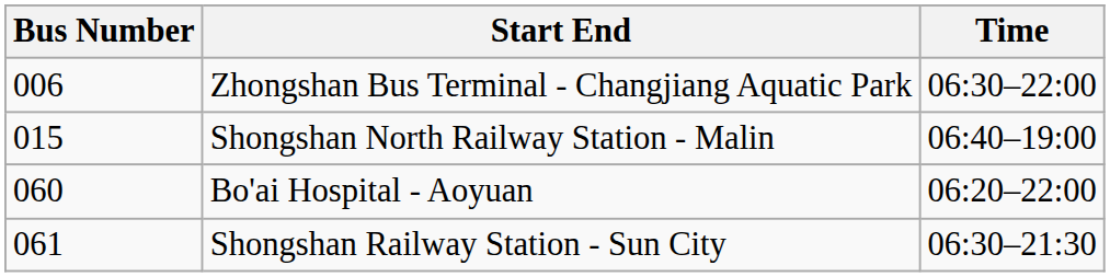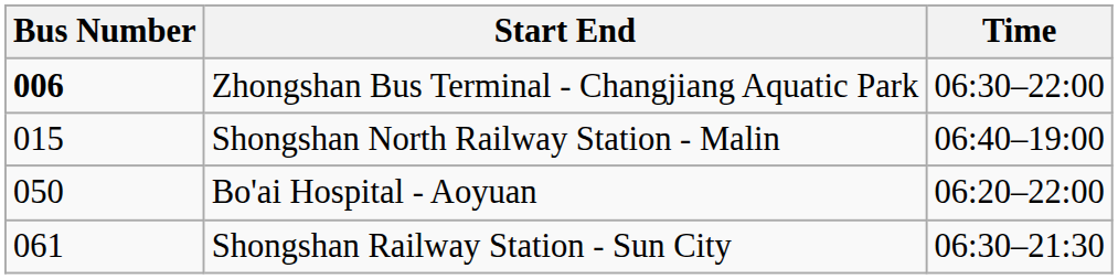 <table class="wikitable">
 <tr>
 <th>Bus Number</th>
 <th>Start End</th>
 <th>Time</th>
 </tr>
 <tr>
-<td>006</td>
+<td><strong>006</strong></td>
 <td>Zhongshan Bus Terminal - Changjiang Aquatic Park</td>
 <td>06:30–22:00</td>
 </tr>
 <tr>
 <td>015</td>
 <td>Shongshan North Railway Station - Malin</td>
 <td>06:40–19:00</td>
 </tr>
 <tr>
-<td>060</td>
+<td>050</td>
 <td>Bo'ai Hospital - Aoyuan</td>
 <td>06:20–22:00</td>
 </tr>
 <tr>
 <td>061</td>
 <td>Shongshan Railway Station - Sun City</td>
 <td>06:30–21:30</td>
 </tr>
 </table>
